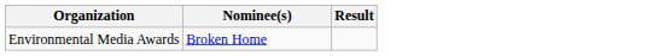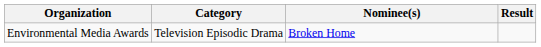 <table class="wikitable">
 <tr>
 <th>Organization</th>
+<th>Category</th>
 <th style="width:40%;">Nominee(s)</th>
 <th>Result</th>
 </tr>
 <tr>
 <td>Environmental Media Awards</td>
+<td>Television Episodic Drama</td>
 <td><a href='#'>Broken Home</a></td>
 <td></td>
 </tr>
 </table>
